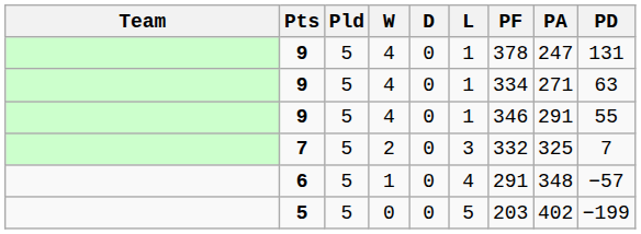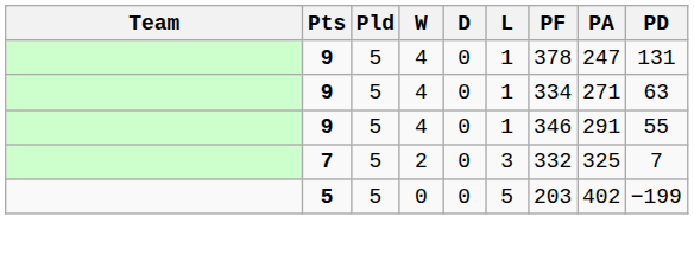 <table class=wikitable style="text-align:center">
 <tr>
 <th width=175>Team</th>
 <th width=20>Pts</th>
 <th width=20>Pld</th>
 <th width=20>W</th>
 <th width=20>D</th>
 <th width=20>L</th>
 <th width=20>PF</th>
 <th width=20>PA</th>
 <th width=30>PD</th>
 </tr>
 <tr>
 <td align=left style="background:#ccffcc;"></td>
 <td><strong>9</strong></td>
 <td>5</td>
 <td>4</td>
 <td>0</td>
 <td>1</td>
 <td>378</td>
 <td>247</td>
 <td>131</td>
 </tr>
 <tr>
 <td align=left style="background:#ccffcc;"></td>
 <td><strong>9</strong></td>
 <td>5</td>
 <td>4</td>
 <td>0</td>
 <td>1</td>
 <td>334</td>
 <td>271</td>
 <td>63</td>
 </tr>
 <tr>
 <td align=left style="background:#ccffcc;"></td>
 <td><strong>9</strong></td>
 <td>5</td>
 <td>4</td>
 <td>0</td>
 <td>1</td>
 <td>346</td>
 <td>291</td>
 <td>55</td>
 </tr>
 <tr>
 <td align=left style="background:#ccffcc;"></td>
 <td><strong>7</strong></td>
 <td>5</td>
 <td>2</td>
 <td>0</td>
 <td>3</td>
 <td>332</td>
 <td>325</td>
 <td>7</td>
 </tr>
 <tr>
 <td align=left></td>
-<td><strong>6</strong></td>
-<td>5</td>
-<td>1</td>
-<td>0</td>
-<td>4</td>
-<td>291</td>
-<td>348</td>
-<td>−57</td>
-</tr>
-<tr>
-<td align=left></td>
 <td><strong>5</strong></td>
 <td>5</td>
 <td>0</td>
 <td>0</td>
 <td>5</td>
 <td>203</td>
 <td>402</td>
 <td>−199</td>
 </tr>
 </table>
